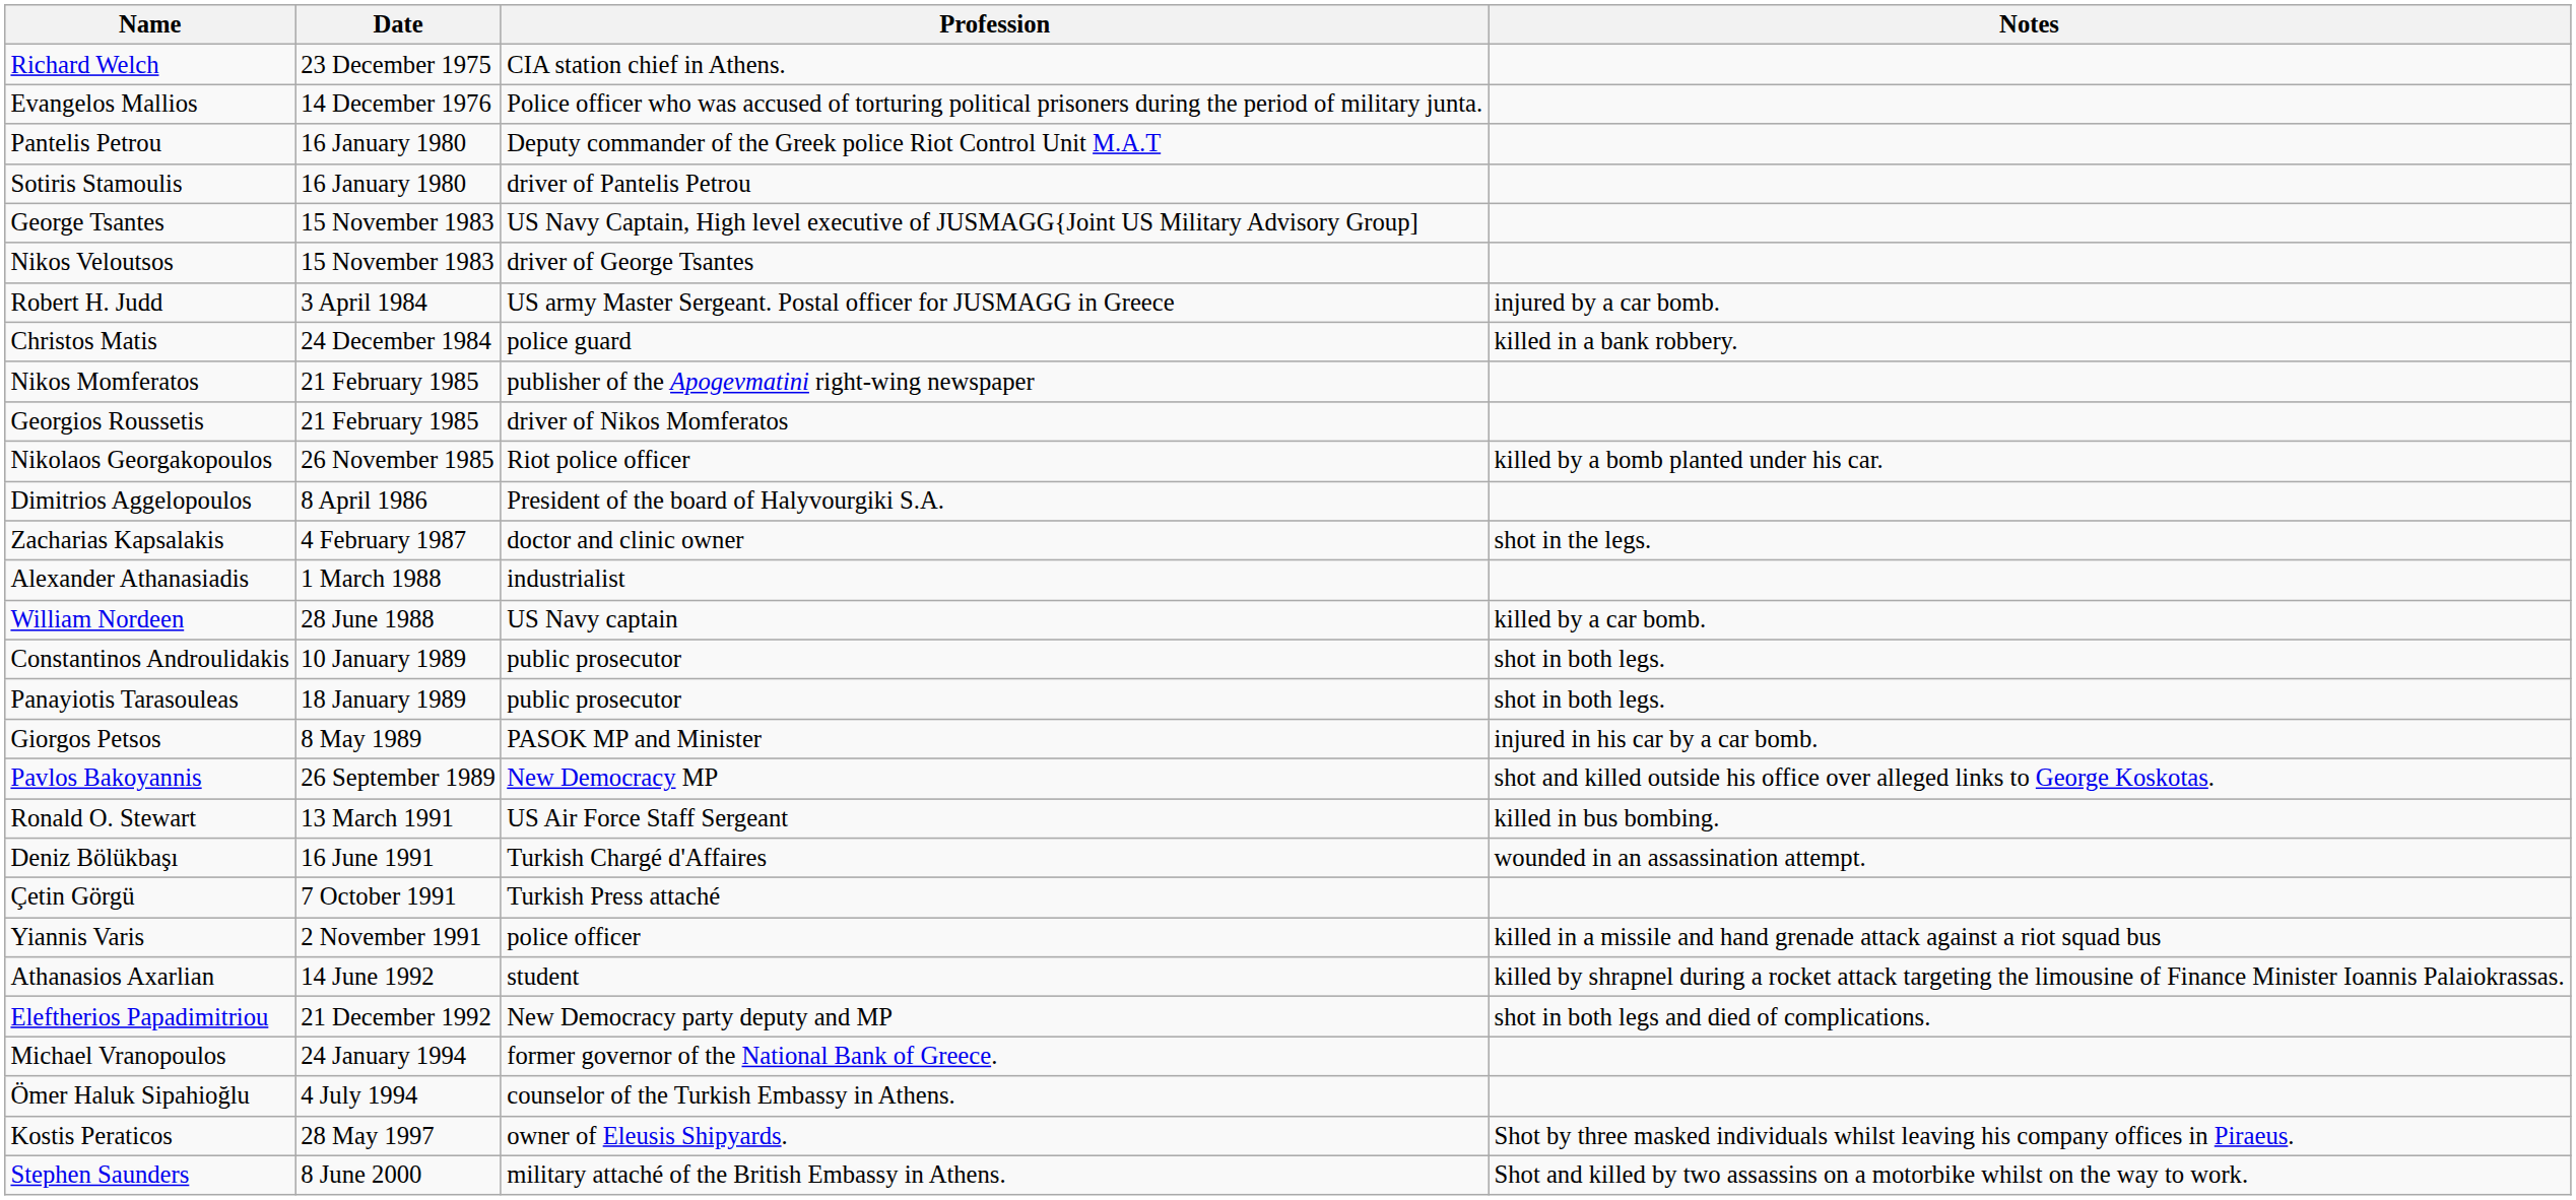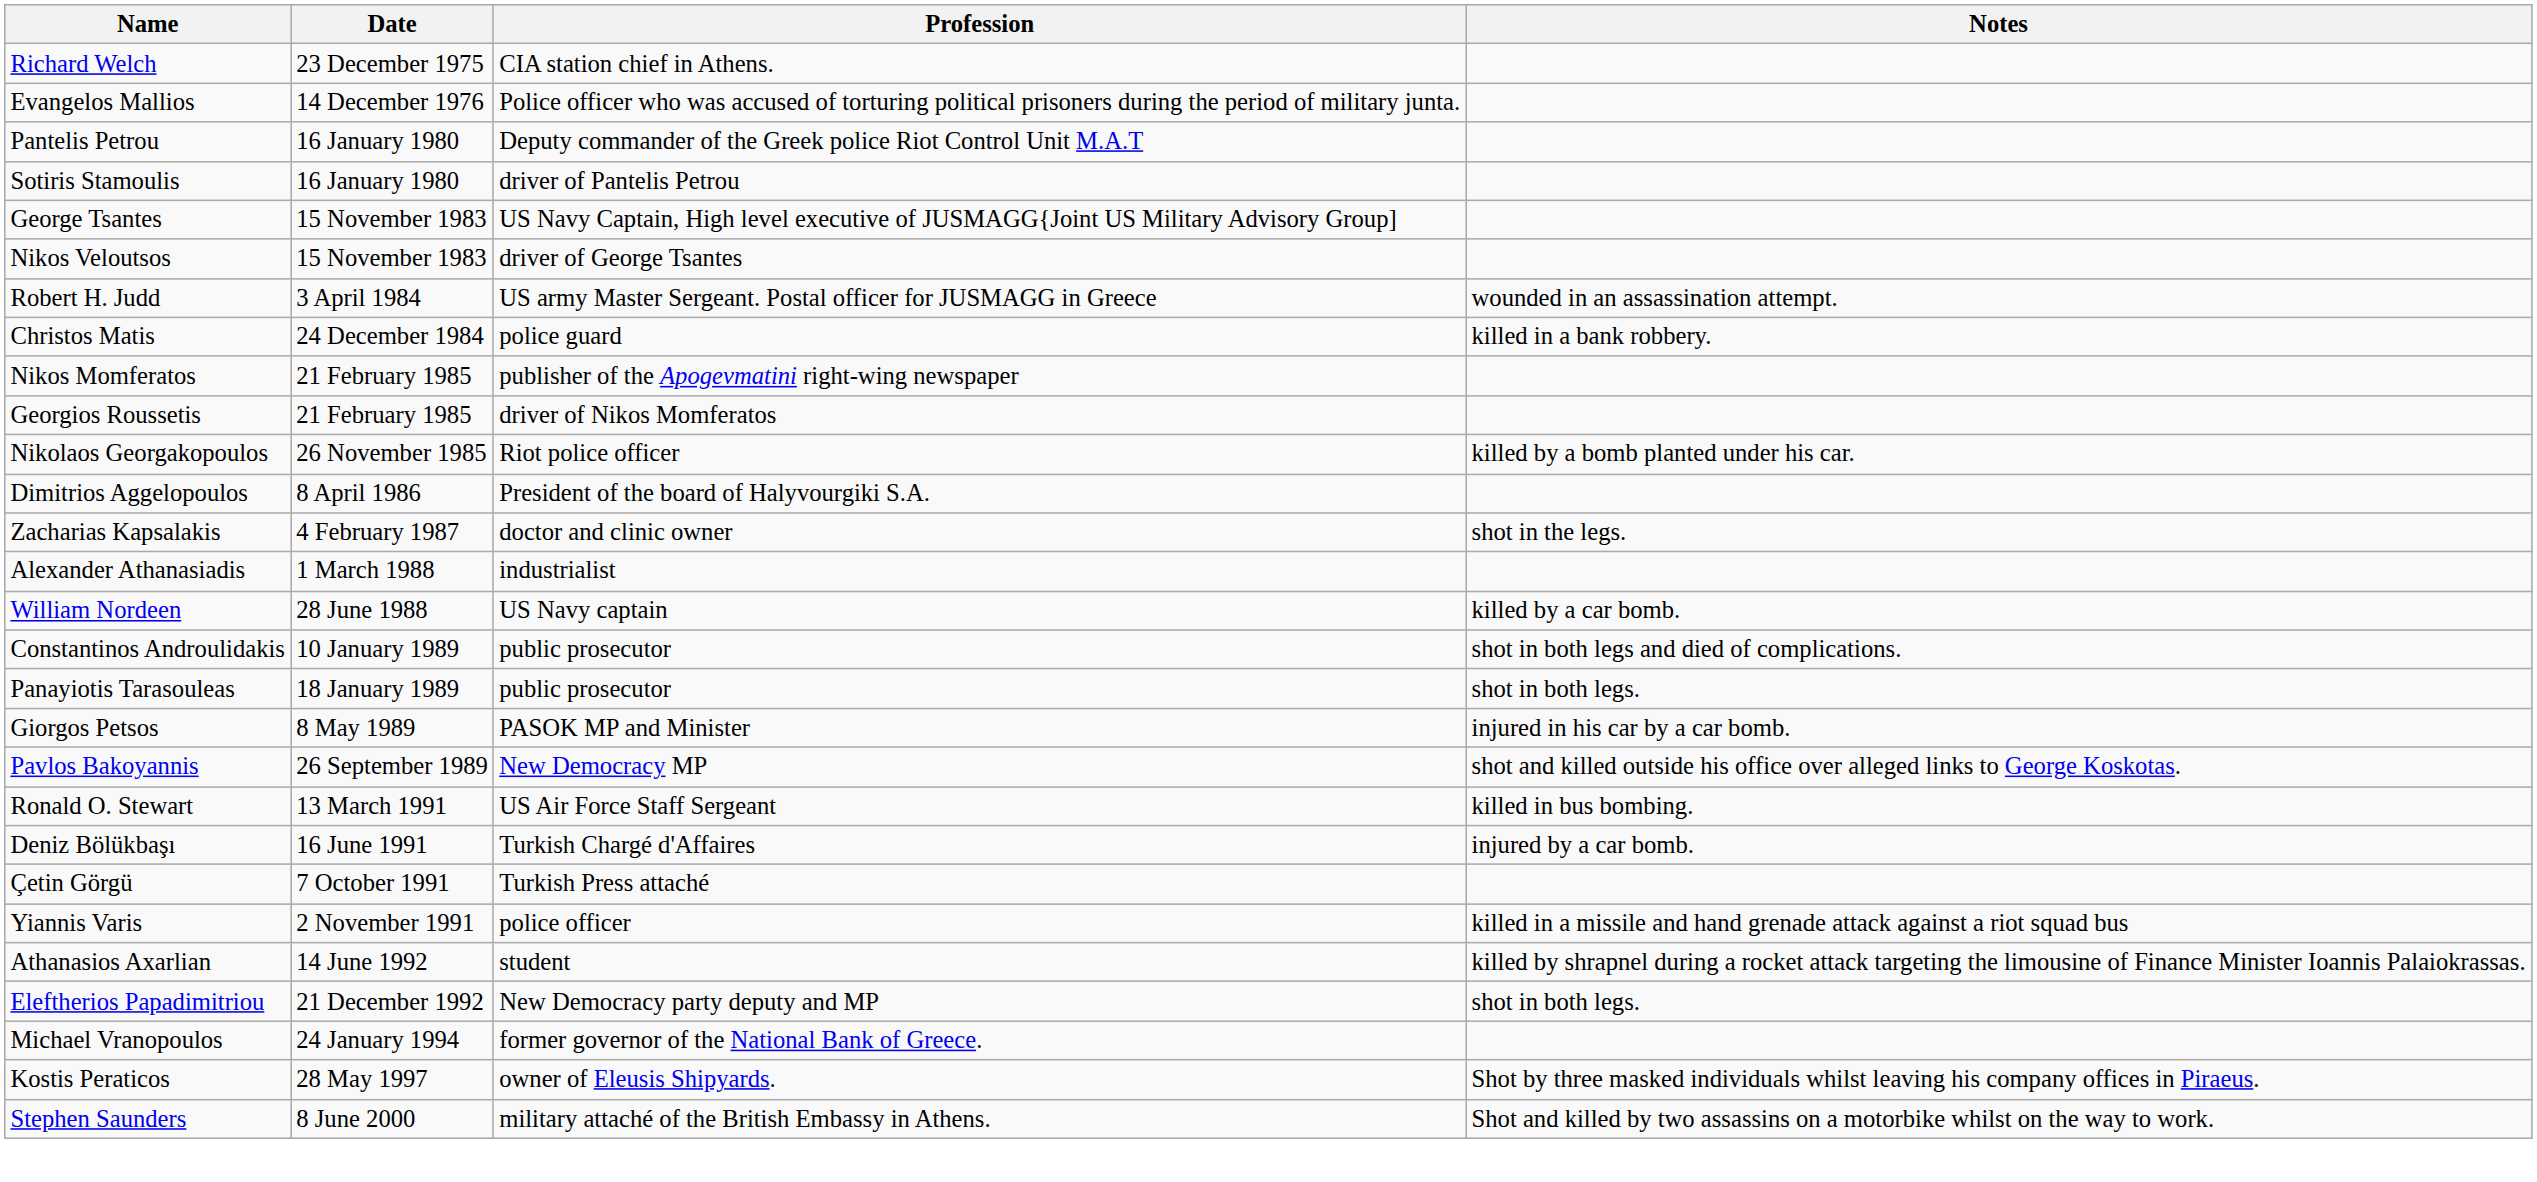 <table class="wikitable">
 <tr>
 <th>Name</th>
 <th>Date</th>
 <th>Profession</th>
 <th>Notes</th>
 </tr>
 <tr>
 <td><a href='#'>Richard Welch</a></td>
 <td>23 December 1975</td>
 <td>CIA station chief in Athens.</td>
 <td></td>
 </tr>
 <tr>
 <td>Evangelos Mallios</td>
 <td>14 December 1976</td>
 <td>Police officer who was accused of torturing political prisoners during the period of military junta.</td>
 <td></td>
 </tr>
 <tr>
 <td>Pantelis Petrou</td>
 <td>16 January 1980</td>
 <td>Deputy commander of the Greek police Riot Control Unit <a href='#'>M.A.T</a></td>
 <td></td>
 </tr>
 <tr>
 <td>Sotiris Stamoulis</td>
 <td>16 January 1980</td>
 <td>driver of Pantelis Petrou</td>
 <td></td>
 </tr>
 <tr>
 <td>George Tsantes</td>
 <td>15 November 1983</td>
 <td>US Navy Captain, High level executive of JUSMAGG{Joint US Military Advisory Group]</td>
 <td></td>
 </tr>
 <tr>
 <td>Nikos Veloutsos</td>
 <td>15 November 1983</td>
 <td>driver of George Tsantes</td>
 <td></td>
 </tr>
 <tr>
 <td>Robert H. Judd</td>
 <td>3 April 1984</td>
 <td>US army Master Sergeant. Postal officer for JUSMAGG in Greece</td>
-<td>injured by a car bomb.</td>
+<td>wounded in an assassination attempt.</td>
 </tr>
 <tr>
 <td>Christos Matis</td>
 <td>24 December 1984</td>
 <td>police guard</td>
 <td>killed in a bank robbery.</td>
 </tr>
 <tr>
 <td>Nikos Momferatos</td>
 <td>21 February 1985</td>
 <td>publisher of the <em><a href='#'>Apogevmatini</a></em> right-wing newspaper</td>
 <td></td>
 </tr>
 <tr>
 <td>Georgios Roussetis</td>
 <td>21 February 1985</td>
 <td>driver of Nikos Momferatos</td>
 <td></td>
 </tr>
 <tr>
 <td>Nikolaos Georgakopoulos</td>
 <td>26 November 1985</td>
 <td>Riot police officer</td>
 <td>killed by a bomb planted under his car.</td>
 </tr>
 <tr>
 <td>Dimitrios Aggelopoulos</td>
 <td>8 April 1986</td>
 <td>President of the board of Halyvourgiki S.A.</td>
 <td></td>
 </tr>
 <tr>
 <td>Zacharias Kapsalakis</td>
 <td>4 February 1987</td>
 <td>doctor and clinic owner</td>
 <td>shot in the legs.</td>
 </tr>
 <tr>
 <td>Alexander Athanasiadis</td>
 <td>1 March 1988</td>
 <td>industrialist</td>
 <td></td>
 </tr>
 <tr>
 <td><a href='#'>William Nordeen</a></td>
 <td>28 June 1988</td>
 <td>US Navy captain</td>
 <td>killed by a car bomb.</td>
 </tr>
 <tr>
 <td>Constantinos Androulidakis</td>
 <td>10 January 1989</td>
 <td>public prosecutor</td>
-<td>shot in both legs.</td>
+<td>shot in both legs and died of complications.</td>
 </tr>
 <tr>
 <td>Panayiotis Tarasouleas</td>
 <td>18 January 1989</td>
 <td>public prosecutor</td>
 <td>shot in both legs.</td>
 </tr>
 <tr>
 <td>Giorgos Petsos</td>
 <td>8 May 1989</td>
 <td>PASOK MP and Minister</td>
 <td>injured in his car by a car bomb.</td>
 </tr>
 <tr>
 <td><a href='#'>Pavlos Bakoyannis</a></td>
 <td>26 September 1989</td>
 <td><a href='#'>New Democracy</a> MP</td>
 <td>shot and killed outside his office over alleged links to <a href='#'>George Koskotas</a>.</td>
 </tr>
 <tr>
 <td>Ronald O. Stewart</td>
 <td>13 March 1991</td>
 <td>US Air Force Staff Sergeant</td>
 <td>killed in bus bombing.</td>
 </tr>
 <tr>
 <td>Deniz Bölükbaşı</td>
 <td>16 June 1991</td>
 <td>Turkish Chargé d'Affaires</td>
-<td>wounded in an assassination attempt.</td>
+<td>injured by a car bomb.</td>
 </tr>
 <tr>
 <td>Çetin Görgü</td>
 <td>7 October 1991</td>
 <td>Turkish Press attaché</td>
 <td></td>
 </tr>
 <tr>
 <td>Yiannis Varis</td>
 <td>2 November 1991</td>
 <td>police officer</td>
 <td>killed in a missile and hand grenade attack against a riot squad bus</td>
 </tr>
 <tr>
 <td>Athanasios Axarlian</td>
 <td>14 June 1992</td>
 <td>student</td>
 <td>killed by shrapnel during a rocket attack targeting the limousine of Finance Minister Ioannis Palaiokrassas.</td>
 </tr>
 <tr>
 <td><a href='#'>Eleftherios Papadimitriou</a></td>
 <td>21 December 1992</td>
 <td>New Democracy party deputy and MP</td>
-<td>shot in both legs and died of complications.</td>
+<td>shot in both legs.</td>
 </tr>
 <tr>
 <td>Michael Vranopoulos</td>
 <td>24 January 1994</td>
 <td>former governor of the <a href='#'>National Bank of Greece</a>.</td>
-<td></td>
-</tr>
-<tr>
-<td>Ömer Haluk Sipahioğlu</td>
-<td>4 July 1994</td>
-<td>counselor of the Turkish Embassy in Athens.</td>
 <td></td>
 </tr>
 <tr>
 <td>Kostis Peraticos</td>
 <td>28 May 1997</td>
 <td>owner of <a href='#'>Eleusis Shipyards</a>.</td>
 <td>Shot by three masked individuals whilst leaving his company offices in <a href='#'>Piraeus</a>.</td>
 </tr>
 <tr>
 <td><a href='#'>Stephen Saunders</a></td>
 <td>8 June 2000</td>
 <td>military attaché of the British Embassy in Athens.</td>
 <td>Shot and killed by two assassins on a motorbike whilst on the way to work.</td>
 </tr>
 </table>
